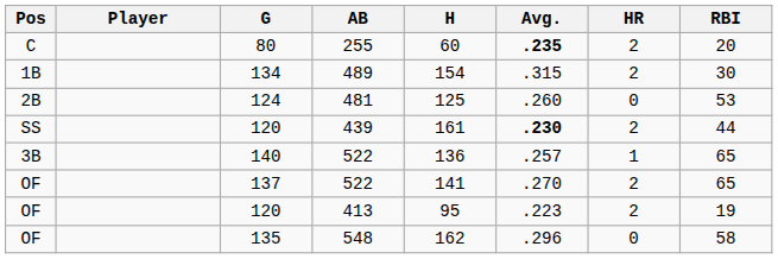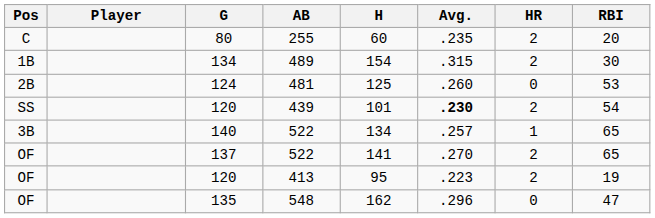 <table class="wikitable sortable">
 <tr>
 <th bgcolor="#DDDDFF" width="5%">Pos</th>
 <th bgcolor="#DDDDFF" width="16%">Player</th>
 <th bgcolor="#DDDDFF" width="9%">G</th>
 <th bgcolor="#DDDDFF" width="9%">AB</th>
 <th bgcolor="#DDDDFF" width="9%">H</th>
 <th bgcolor="#DDDDFF" width="9%">Avg.</th>
 <th bgcolor="#DDDDFF" width="9%">HR</th>
 <th bgcolor="#DDDDFF" width="9%">RBI</th>
 </tr>
 <tr align="center">
 <td>C</td>
 <td></td>
 <td>80</td>
 <td>255</td>
 <td>60</td>
-<td><strong>.235</strong></td>
+<td>.235</td>
 <td>2</td>
 <td>20</td>
 </tr>
 <tr align="center">
 <td>1B</td>
 <td></td>
 <td>134</td>
 <td>489</td>
 <td>154</td>
 <td>.315</td>
 <td>2</td>
 <td>30</td>
 </tr>
 <tr align="center">
 <td>2B</td>
 <td></td>
 <td>124</td>
 <td>481</td>
 <td>125</td>
 <td>.260</td>
 <td>0</td>
 <td>53</td>
 </tr>
 <tr align="center">
 <td>SS</td>
 <td></td>
 <td>120</td>
 <td>439</td>
-<td>161</td>
+<td>101</td>
 <td><strong>.230</strong></td>
 <td>2</td>
-<td>44</td>
+<td>54</td>
 </tr>
 <tr align="center">
 <td>3B</td>
 <td></td>
 <td>140</td>
 <td>522</td>
-<td>136</td>
+<td>134</td>
 <td>.257</td>
 <td>1</td>
 <td>65</td>
 </tr>
 <tr align="center">
 <td>OF</td>
 <td></td>
 <td>137</td>
 <td>522</td>
 <td>141</td>
 <td>.270</td>
 <td>2</td>
 <td>65</td>
 </tr>
 <tr align="center">
 <td>OF</td>
 <td></td>
 <td>120</td>
 <td>413</td>
 <td>95</td>
 <td>.223</td>
 <td>2</td>
 <td>19</td>
 </tr>
 <tr align="center">
 <td>OF</td>
 <td></td>
 <td>135</td>
 <td>548</td>
 <td>162</td>
 <td>.296</td>
 <td>0</td>
-<td>58</td>
+<td>47</td>
 </tr>
 </table>
